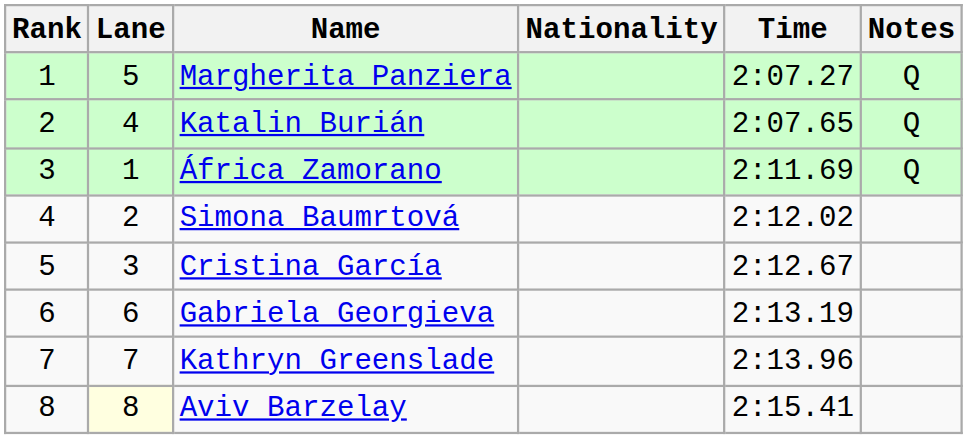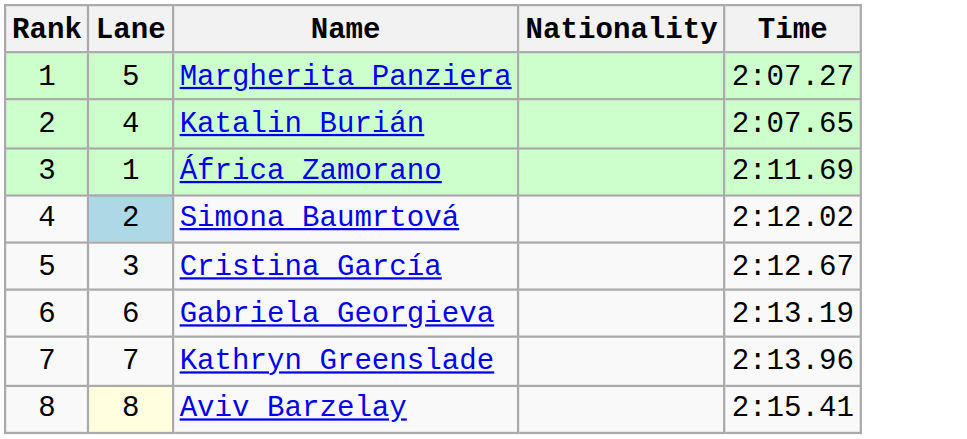 <table class="wikitable sortable" style="text-align:center">
 <tr>
 <th>Rank</th>
 <th>Lane</th>
 <th>Name</th>
 <th>Nationality</th>
 <th>Time</th>
-<th>Notes</th>
 </tr>
 <tr bgcolor=ccffcc>
 <td>1</td>
 <td>5</td>
 <td align=left><a href='#'>Margherita Panziera</a></td>
 <td align=left></td>
 <td>2:07.27</td>
-<td>Q</td>
 </tr>
 <tr bgcolor=ccffcc>
 <td>2</td>
 <td>4</td>
 <td align=left><a href='#'>Katalin Burián</a></td>
 <td align=left></td>
 <td>2:07.65</td>
-<td>Q</td>
 </tr>
 <tr bgcolor=ccffcc>
 <td>3</td>
 <td>1</td>
 <td align=left><a href='#'>África Zamorano</a></td>
 <td align=left></td>
 <td>2:11.69</td>
-<td>Q</td>
 </tr>
 <tr>
 <td>4</td>
-<td>2</td>
+<td style="background: lightblue;">2</td>
 <td align=left><a href='#'>Simona Baumrtová</a></td>
 <td align=left></td>
 <td>2:12.02</td>
-<td></td>
 </tr>
 <tr>
 <td>5</td>
 <td>3</td>
 <td align=left><a href='#'>Cristina García</a></td>
 <td align=left></td>
 <td>2:12.67</td>
-<td></td>
 </tr>
 <tr>
 <td>6</td>
 <td>6</td>
 <td align=left><a href='#'>Gabriela Georgieva</a></td>
 <td align=left></td>
 <td>2:13.19</td>
-<td></td>
 </tr>
 <tr>
 <td>7</td>
 <td>7</td>
 <td align=left><a href='#'>Kathryn Greenslade</a></td>
 <td align=left></td>
 <td>2:13.96</td>
-<td></td>
 </tr>
 <tr>
 <td>8</td>
 <td style="background: lightyellow;">8</td>
 <td align=left><a href='#'>Aviv Barzelay</a></td>
 <td align=left></td>
 <td>2:15.41</td>
-<td></td>
 </tr>
 </table>
